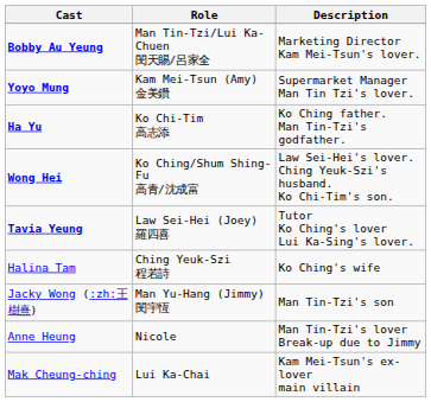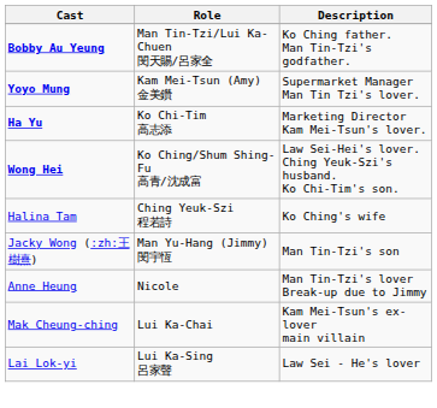 <table class="wikitable" width="55%">
 <tr>
 <th>Cast</th>
 <th>Role</th>
 <th>Description</th>
 </tr>
 <tr>
 </tr>
 <tr>
 <td><strong><a href='#'>Bobby Au Yeung</a></strong></td>
 <td>Man Tin-Tzi/Lui Ka-Chuen <br> 閔天賜/呂家全</td>
-<td>Marketing Director <br> Kam Mei-Tsun's lover.</td>
+<td>Ko Ching father. <br> Man Tin-Tzi's godfather.</td>
 </tr>
 <tr>
 <td><strong><a href='#'>Yoyo Mung</a></strong></td>
 <td>Kam Mei-Tsun (Amy) <br> 金美鑽</td>
 <td>Supermarket Manager <br> Man Tin Tzi's lover.</td>
 </tr>
 <tr>
 <td><strong><a href='#'>Ha Yu</a></strong></td>
 <td>Ko Chi-Tim <br> 高志添</td>
-<td>Ko Ching father. <br> Man Tin-Tzi's godfather.</td>
+<td>Marketing Director <br> Kam Mei-Tsun's lover.</td>
 </tr>
 <tr>
 <td><strong><a href='#'>Wong Hei</a></strong></td>
 <td>Ko Ching/Shum Shing-Fu <br> 高青/沈成富</td>
 <td>Law Sei-Hei's lover. <br> Ching Yeuk-Szi's husband. <br> Ko Chi-Tim's son.</td>
-</tr>
-<tr>
-<td><strong><a href='#'>Tavia Yeung</a></strong></td>
-<td>Law Sei-Hei (Joey) <br> 羅四喜</td>
-<td>Tutor <br> Ko Ching's lover <br> Lui Ka-Sing's lover.</td>
 </tr>
 <tr>
 <td><a href='#'>Halina Tam</a></td>
 <td>Ching Yeuk-Szi <br> 程若詩</td>
 <td>Ko Ching's wife</td>
 </tr>
 <tr>
 <td><a href='#'>Jacky Wong</a> (<a href='#'>:zh:王樹熹</a>)</td>
 <td>Man Yu-Hang (Jimmy) <br> 閔宇恆</td>
 <td>Man Tin-Tzi's son</td>
 </tr>
 <tr>
 <td><a href='#'>Anne Heung</a></td>
 <td>Nicole</td>
 <td>Man Tin-Tzi's lover <br> Break-up due to Jimmy</td>
 </tr>
 <tr>
 <td><a href='#'>Mak Cheung-ching</a></td>
 <td>Lui Ka-Chai</td>
 <td>Kam Mei-Tsun's ex-lover <br> main villain</td>
 </tr>
+<tr>
+<td><a href='#'>Lai Lok-yi</a></td>
+<td>Lui Ka-Sing <br> 呂家聲</td>
+<td>Law Sei - He's lover</td>
+</tr>
 </table>
